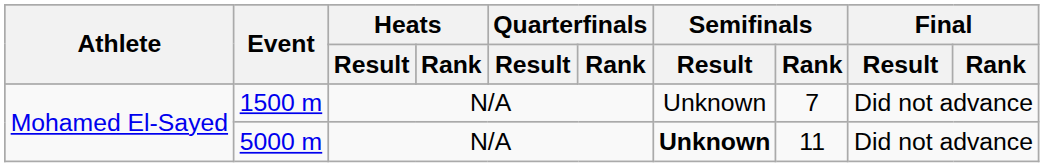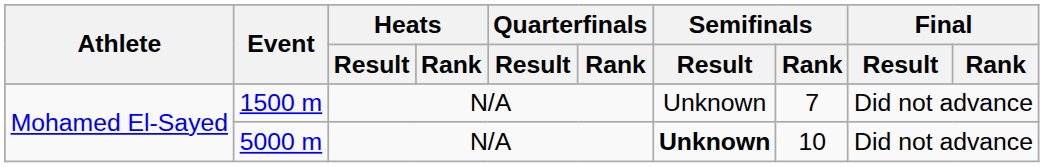 <table class=wikitable style="font-size:90%">
 <tr>
 <th rowspan=2>Athlete</th>
 <th rowspan=2>Event</th>
 <th colspan=2>Heats</th>
 <th colspan=2>Quarterfinals</th>
 <th colspan=2>Semifinals</th>
 <th colspan=2>Final</th>
 </tr>
 <tr>
 <th>Result</th>
 <th>Rank</th>
 <th>Result</th>
 <th>Rank</th>
 <th>Result</th>
 <th>Rank</th>
 <th>Result</th>
 <th>Rank</th>
 </tr>
 <tr>
 <td rowspan=2><a href='#'>Mohamed El-Sayed</a></td>
 <td><a href='#'>1500 m</a></td>
 <td align=center colspan=4>N/A</td>
 <td align=center>Unknown</td>
 <td align=center>7</td>
 <td align=center colspan=2>Did not advance</td>
 </tr>
 <tr>
 <td><a href='#'>5000 m</a></td>
 <td align=center colspan=4>N/A</td>
 <td align=center><strong>Unknown</strong></td>
-<td align=center>11</td>
+<td align=center>10</td>
 <td align=center colspan=2>Did not advance</td>
 </tr>
 </table>
